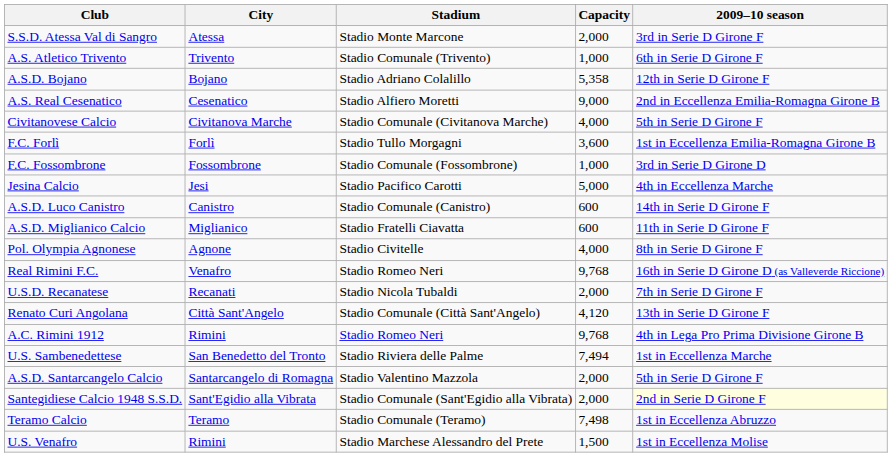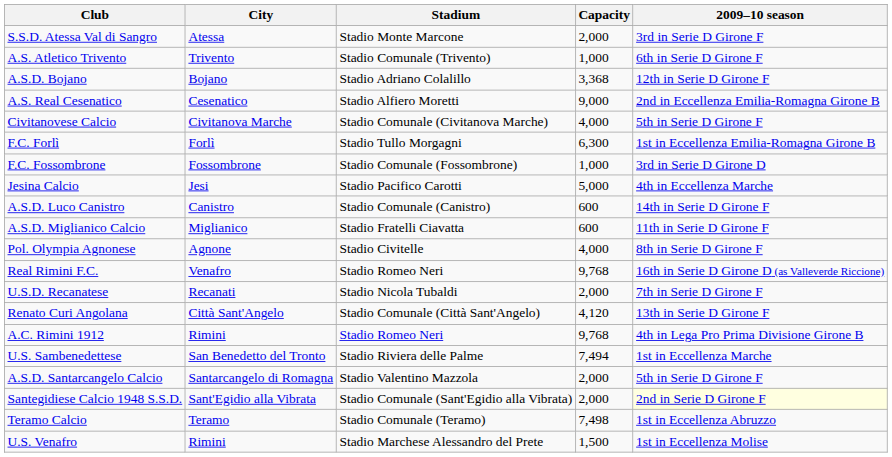 <table class="wikitable sortable">
 <tr>
 <th>Club</th>
 <th>City</th>
 <th>Stadium</th>
 <th>Capacity</th>
 <th>2009–10 season</th>
 </tr>
 <tr>
 <td><a href='#'>S.S.D. Atessa Val di Sangro</a></td>
 <td><a href='#'>Atessa</a></td>
 <td>Stadio Monte Marcone</td>
 <td>2,000</td>
 <td><a href='#'>3rd in Serie D Girone F</a></td>
 </tr>
 <tr>
 <td><a href='#'>A.S. Atletico Trivento</a></td>
 <td><a href='#'>Trivento</a></td>
 <td>Stadio Comunale (Trivento)</td>
 <td>1,000</td>
 <td><a href='#'>6th in Serie D Girone F</a></td>
 </tr>
 <tr>
 <td><a href='#'>A.S.D. Bojano</a></td>
 <td><a href='#'>Bojano</a></td>
 <td>Stadio Adriano Colalillo</td>
-<td>5,358</td>
+<td>3,368</td>
 <td><a href='#'>12th in Serie D Girone F</a></td>
 </tr>
 <tr>
 <td><a href='#'>A.S. Real Cesenatico</a></td>
 <td><a href='#'>Cesenatico</a></td>
 <td>Stadio Alfiero Moretti</td>
 <td>9,000</td>
 <td><a href='#'>2nd in Eccellenza Emilia-Romagna Girone B</a></td>
 </tr>
 <tr>
 <td><a href='#'>Civitanovese Calcio</a></td>
 <td><a href='#'>Civitanova Marche</a></td>
 <td>Stadio Comunale (Civitanova Marche)</td>
 <td>4,000</td>
 <td><a href='#'>5th in Serie D Girone F</a></td>
 </tr>
 <tr>
 <td><a href='#'>F.C. Forlì</a></td>
 <td><a href='#'>Forlì</a></td>
 <td>Stadio Tullo Morgagni</td>
-<td>3,600</td>
+<td>6,300</td>
 <td><a href='#'>1st in Eccellenza Emilia-Romagna Girone B</a></td>
 </tr>
 <tr>
 <td><a href='#'>F.C. Fossombrone</a></td>
 <td><a href='#'>Fossombrone</a></td>
 <td>Stadio Comunale (Fossombrone)</td>
 <td>1,000</td>
 <td><a href='#'>3rd in Serie D Girone D</a></td>
 </tr>
 <tr>
 <td><a href='#'>Jesina Calcio</a></td>
 <td><a href='#'>Jesi</a></td>
 <td>Stadio Pacifico Carotti</td>
 <td>5,000</td>
 <td><a href='#'>4th in Eccellenza Marche</a></td>
 </tr>
 <tr>
 <td><a href='#'>A.S.D. Luco Canistro</a></td>
 <td><a href='#'>Canistro</a></td>
 <td>Stadio Comunale (Canistro)</td>
 <td>600</td>
 <td><a href='#'>14th in Serie D Girone F</a></td>
 </tr>
 <tr>
 <td><a href='#'>A.S.D. Miglianico Calcio</a></td>
 <td><a href='#'>Miglianico</a></td>
 <td>Stadio Fratelli Ciavatta</td>
 <td>600</td>
 <td><a href='#'>11th in Serie D Girone F</a></td>
 </tr>
 <tr>
 <td><a href='#'>Pol. Olympia Agnonese</a></td>
 <td><a href='#'>Agnone</a></td>
 <td>Stadio Civitelle</td>
 <td>4,000</td>
 <td><a href='#'>8th in Serie D Girone F</a></td>
 </tr>
 <tr>
 <td><a href='#'>Real Rimini F.C.</a></td>
 <td><a href='#'>Venafro</a></td>
 <td>Stadio Romeo Neri</td>
 <td>9,768</td>
 <td><a href='#'>16th in Serie D Girone D<small> (as Valleverde Riccione)</small></a></td>
 </tr>
 <tr>
 <td><a href='#'>U.S.D. Recanatese</a></td>
 <td><a href='#'>Recanati</a></td>
 <td>Stadio Nicola Tubaldi</td>
 <td>2,000</td>
 <td><a href='#'>7th in Serie D Girone F</a></td>
 </tr>
 <tr>
 <td><a href='#'>Renato Curi Angolana</a></td>
 <td><a href='#'>Città Sant'Angelo</a></td>
 <td>Stadio Comunale (Città Sant'Angelo)</td>
 <td>4,120</td>
 <td><a href='#'>13th in Serie D Girone F</a></td>
 </tr>
 <tr>
 <td><a href='#'>A.C. Rimini 1912</a></td>
 <td><a href='#'>Rimini</a></td>
 <td><a href='#'>Stadio Romeo Neri</a></td>
 <td>9,768</td>
 <td><a href='#'>4th in Lega Pro Prima Divisione Girone B</a></td>
 </tr>
 <tr>
 <td><a href='#'>U.S. Sambenedettese</a></td>
 <td><a href='#'>San Benedetto del Tronto</a></td>
 <td>Stadio Riviera delle Palme</td>
 <td>7,494</td>
 <td><a href='#'>1st in Eccellenza Marche</a></td>
 </tr>
 <tr>
 <td><a href='#'>A.S.D. Santarcangelo Calcio</a></td>
 <td><a href='#'>Santarcangelo di Romagna</a></td>
 <td>Stadio Valentino Mazzola</td>
 <td>2,000</td>
 <td><a href='#'>5th in Serie D Girone F</a></td>
 </tr>
 <tr>
 <td><a href='#'>Santegidiese Calcio 1948 S.S.D.</a></td>
 <td><a href='#'>Sant'Egidio alla Vibrata</a></td>
 <td>Stadio Comunale (Sant'Egidio alla Vibrata)</td>
 <td>2,000</td>
 <td style="background: lightyellow;"><a href='#'>2nd in Serie D Girone F</a></td>
 </tr>
 <tr>
 <td><a href='#'>Teramo Calcio</a></td>
 <td><a href='#'>Teramo</a></td>
 <td>Stadio Comunale (Teramo)</td>
 <td>7,498</td>
 <td><a href='#'>1st in Eccellenza Abruzzo</a></td>
 </tr>
 <tr>
 <td><a href='#'>U.S. Venafro</a></td>
 <td><a href='#'>Rimini</a></td>
 <td>Stadio Marchese Alessandro del Prete</td>
 <td>1,500</td>
 <td><a href='#'>1st in Eccellenza Molise</a></td>
 </tr>
 </table>
